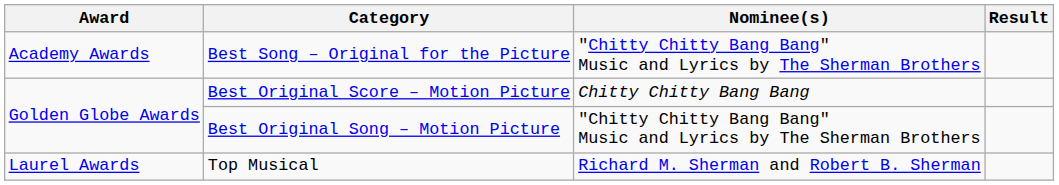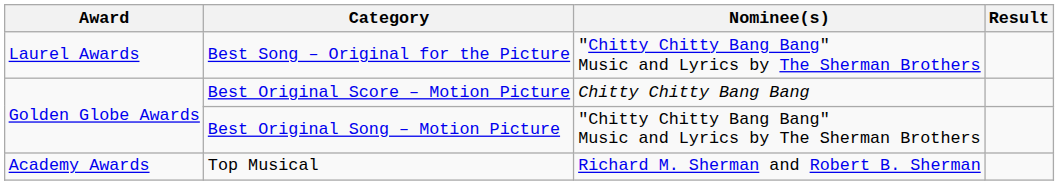 <table class="wikitable plainrowheaders">
 <tr>
 <th>Award</th>
 <th>Category</th>
 <th>Nominee(s)</th>
 <th>Result</th>
 </tr>
 <tr>
-<td><a href='#'>Academy Awards</a></td>
+<td><a href='#'>Laurel Awards</a></td>
 <td><a href='#'>Best Song – Original for the Picture</a></td>
 <td>"<a href='#'>Chitty Chitty Bang Bang</a>" <br> Music and Lyrics by <a href='#'>The Sherman Brothers</a></td>
 <td></td>
 </tr>
 <tr>
 <td rowspan="2"><a href='#'>Golden Globe Awards</a></td>
 <td><a href='#'>Best Original Score – Motion Picture</a></td>
 <td><em>Chitty Chitty Bang Bang</em></td>
 <td></td>
 </tr>
 <tr>
 <td><a href='#'>Best Original Song – Motion Picture</a></td>
 <td>"Chitty Chitty Bang Bang" <br> Music and Lyrics by The Sherman Brothers</td>
 <td></td>
 </tr>
 <tr>
-<td><a href='#'>Laurel Awards</a></td>
+<td><a href='#'>Academy Awards</a></td>
 <td>Top Musical</td>
 <td><a href='#'>Richard M. Sherman</a> and <a href='#'>Robert B. Sherman</a></td>
 <td></td>
 </tr>
 </table>
